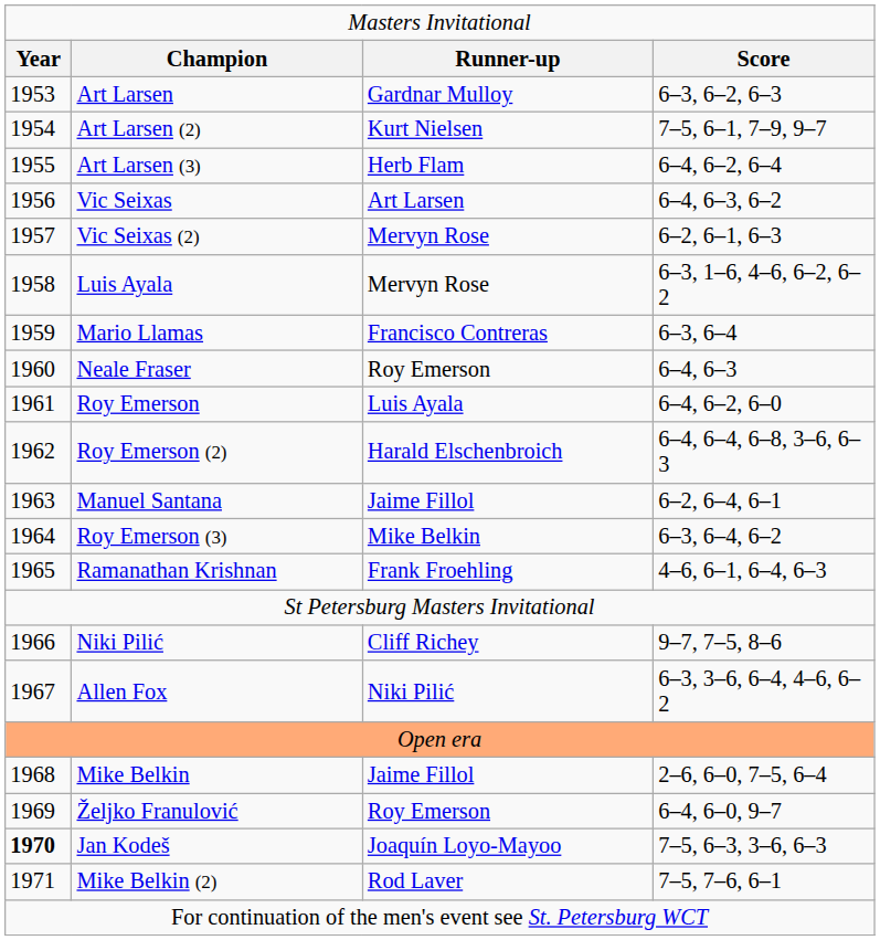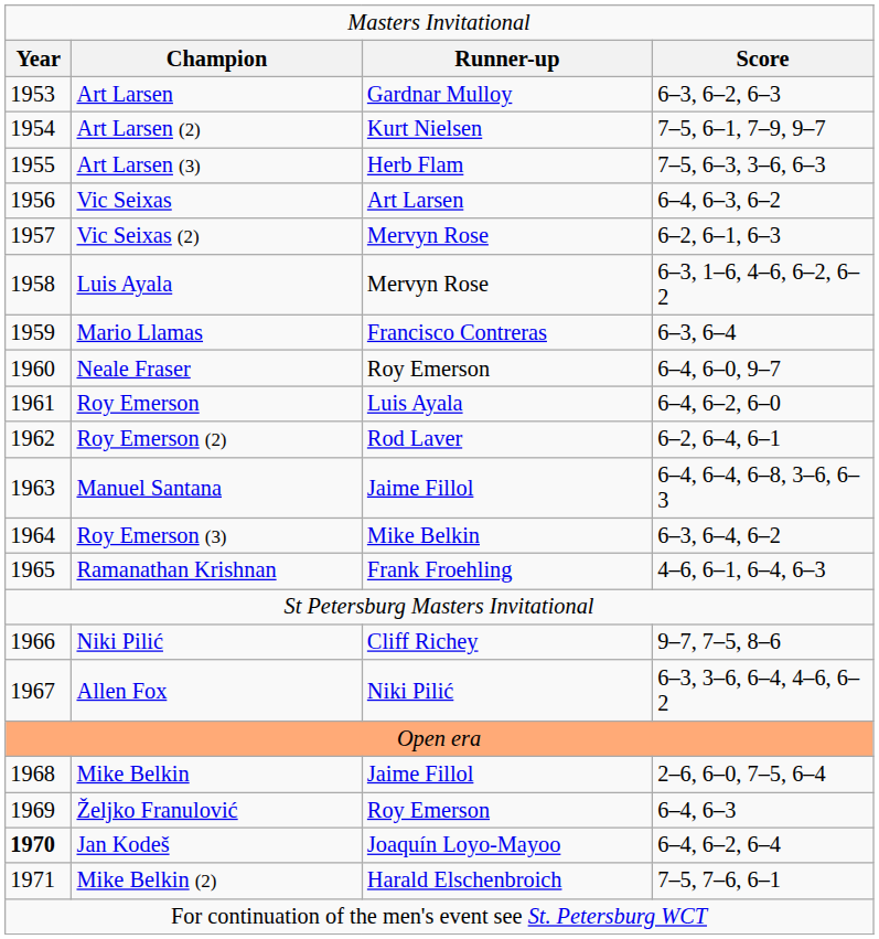 <table class="wikitable">
 <tr>
 <td colspan=4 align=center><em>Masters Invitational</em></td>
 </tr>
 <tr>
 <th style="width:40px">Year</th>
 <th style="width:200px">Champion</th>
 <th style="width:200px">Runner-up</th>
 <th style="width:150px">Score</th>
 </tr>
 <tr>
 <td>1953</td>
 <td> <a href='#'>Art Larsen</a></td>
 <td> <a href='#'>Gardnar Mulloy</a></td>
 <td>6–3, 6–2, 6–3</td>
 </tr>
 <tr>
 <td>1954</td>
 <td> <a href='#'>Art Larsen</a> <small>(2)</small></td>
 <td> <a href='#'>Kurt Nielsen</a></td>
 <td>7–5, 6–1, 7–9, 9–7</td>
 </tr>
 <tr>
 <td>1955</td>
 <td> <a href='#'>Art Larsen</a> <small>(3)</small></td>
 <td> <a href='#'>Herb Flam</a></td>
-<td>6–4, 6–2, 6–4</td>
+<td>7–5, 6–3, 3–6, 6–3</td>
 </tr>
 <tr>
 <td>1956</td>
 <td> <a href='#'>Vic Seixas</a></td>
 <td> <a href='#'>Art Larsen</a></td>
 <td>6–4, 6–3, 6–2</td>
 </tr>
 <tr>
 <td>1957</td>
 <td> <a href='#'>Vic Seixas</a> <small>(2)</small></td>
 <td> <a href='#'>Mervyn Rose</a></td>
 <td>6–2, 6–1, 6–3</td>
 </tr>
 <tr>
 <td>1958</td>
 <td> <a href='#'>Luis Ayala</a></td>
 <td> Mervyn Rose</td>
 <td>6–3, 1–6, 4–6, 6–2, 6–2</td>
 </tr>
 <tr>
 <td>1959</td>
 <td> <a href='#'>Mario Llamas</a></td>
 <td> <a href='#'>Francisco Contreras</a></td>
 <td>6–3, 6–4</td>
 </tr>
 <tr>
 <td>1960</td>
 <td> <a href='#'>Neale Fraser</a></td>
 <td> Roy Emerson</td>
-<td>6–4, 6–3</td>
+<td>6–4, 6–0, 9–7</td>
 </tr>
 <tr>
 <td>1961</td>
 <td> <a href='#'>Roy Emerson</a></td>
 <td> <a href='#'>Luis Ayala</a></td>
 <td>6–4, 6–2, 6–0</td>
 </tr>
 <tr>
 <td>1962</td>
 <td> <a href='#'>Roy Emerson</a> <small>(2)</small></td>
-<td> <a href='#'>Harald Elschenbroich</a></td>
-<td>6–4, 6–4, 6–8, 3–6, 6–3</td>
+<td> <a href='#'>Rod Laver</a></td>
+<td>6–2, 6–4, 6–1</td>
 </tr>
 <tr>
 <td>1963</td>
 <td> <a href='#'>Manuel Santana</a></td>
 <td> <a href='#'>Jaime Fillol</a></td>
-<td>6–2, 6–4, 6–1</td>
+<td>6–4, 6–4, 6–8, 3–6, 6–3</td>
 </tr>
 <tr>
 <td>1964</td>
 <td> <a href='#'>Roy Emerson</a> <small>(3)</small></td>
 <td> <a href='#'>Mike Belkin</a></td>
 <td>6–3, 6–4, 6–2</td>
 </tr>
 <tr>
 <td>1965</td>
 <td> <a href='#'>Ramanathan Krishnan</a></td>
 <td> <a href='#'>Frank Froehling</a></td>
 <td>4–6, 6–1, 6–4, 6–3</td>
 </tr>
 <tr>
 <td colspan=4 align=center><em>St Petersburg Masters Invitational</em></td>
 </tr>
 <tr>
 <td>1966</td>
 <td> <a href='#'>Niki Pilić</a></td>
 <td> <a href='#'>Cliff Richey</a></td>
 <td>9–7, 7–5, 8–6</td>
 </tr>
 <tr>
 <td>1967</td>
 <td> <a href='#'>Allen Fox</a></td>
 <td> <a href='#'>Niki Pilić</a></td>
 <td>6–3, 3–6, 6–4, 4–6, 6–2</td>
 </tr>
 <tr style=background-color:#ffaa77>
 <td colspan=4 align=center><em>Open era </em></td>
 </tr>
 <tr>
 <td>1968</td>
 <td> <a href='#'>Mike Belkin</a></td>
 <td> <a href='#'>Jaime Fillol</a></td>
 <td>2–6, 6–0, 7–5, 6–4</td>
 </tr>
 <tr>
 <td>1969</td>
 <td>  <a href='#'>Željko Franulović</a></td>
 <td> <a href='#'>Roy Emerson</a></td>
-<td>6–4, 6–0, 9–7</td>
+<td>6–4, 6–3</td>
 </tr>
 <tr>
 <td><strong>1970</strong></td>
 <td> <a href='#'>Jan Kodeš</a></td>
 <td> <a href='#'>Joaquín Loyo-Mayoo</a></td>
-<td>7–5, 6–3, 3–6, 6–3</td>
+<td>6–4, 6–2, 6–4</td>
 </tr>
 <tr>
 <td>1971</td>
 <td> <a href='#'>Mike Belkin</a> <small>(2)</small></td>
-<td> <a href='#'>Rod Laver</a></td>
+<td> <a href='#'>Harald Elschenbroich</a></td>
 <td>7–5, 7–6, 6–1</td>
 </tr>
 <tr>
 <td colspan=4 align=center>For continuation of the men's event see <em><a href='#'>St. Petersburg WCT</a></em></td>
 </tr>
 <tr>
 </tr>
 </table>
